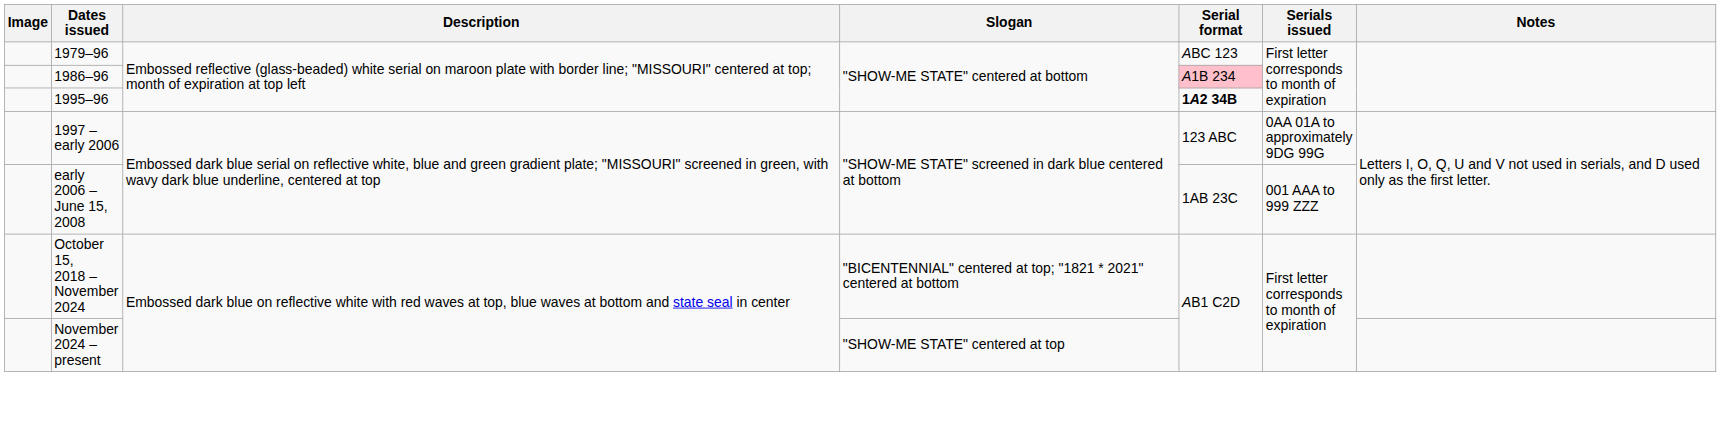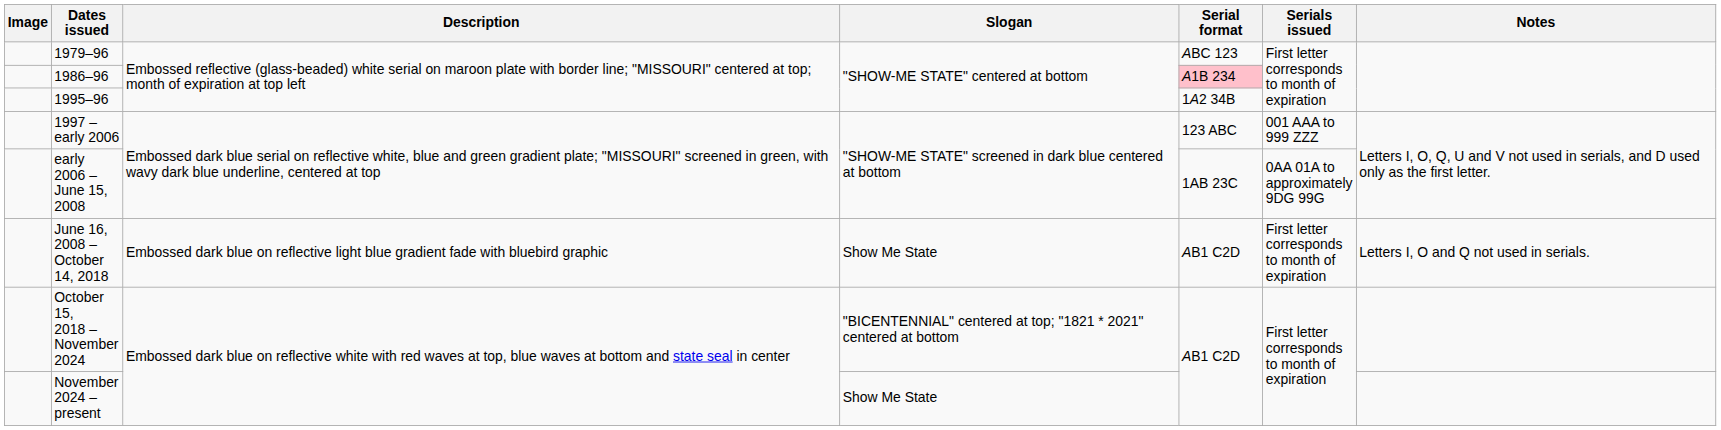 <table class="wikitable">
 <tr>
 <th>Image</th>
 <th style="width:75px;">Dates issued</th>
 <th>Description</th>
 <th>Slogan</th>
 <th>Serial format</th>
 <th style="width:100px;">Serials issued</th>
 <th>Notes</th>
 </tr>
 <tr>
 <td></td>
 <td>1979–96</td>
 <td rowspan=3>Embossed reflective (glass-beaded) white serial on maroon plate with border line; "MISSOURI" centered at top; month of expiration at top left</td>
 <td rowspan=3>"SHOW-ME STATE" centered at bottom</td>
 <td><em>A</em>BC 123</td>
 <td rowspan="3">First letter corresponds to month of expiration</td>
 <td rowspan="3"></td>
 </tr>
 <tr>
 <td></td>
 <td>1986–96</td>
 <td style="background: pink;"><em>A</em>1B 234</td>
 </tr>
 <tr>
 <td></td>
 <td>1995–96</td>
-<td><strong>1<em>A</em>2 34B</strong></td>
+<td>1<em>A</em>2 34B</td>
 </tr>
 <tr>
 <td></td>
 <td>1997 – early 2006</td>
 <td rowspan="2">Embossed dark blue serial on reflective white, blue and green gradient plate; "MISSOURI" screened in green, with wavy dark blue underline, centered at top</td>
 <td rowspan="2">"SHOW-ME STATE" screened in dark blue centered at bottom</td>
 <td>123 ABC</td>
-<td>0AA 01A to approximately 9DG 99G</td>
+<td>001 AAA to 999 ZZZ</td>
 <td rowspan="2">Letters I, O, Q, U and V not used in serials, and D used only as the first letter.</td>
 </tr>
 <tr>
 <td></td>
 <td>early 2006 – June 15, 2008</td>
 <td>1AB 23C</td>
-<td>001 AAA to 999 ZZZ</td>
+<td>0AA 01A to approximately 9DG 99G</td>
+</tr>
+<tr>
+<td></td>
+<td>June 16, 2008 – October 14, 2018</td>
+<td>Embossed dark blue on reflective light blue gradient fade with bluebird graphic</td>
+<td>Show Me State</td>
+<td><em>A</em>B1 C2D</td>
+<td>First letter corresponds to month of expiration</td>
+<td>Letters I, O and Q not used in serials.</td>
 </tr>
 <tr>
 <td></td>
 <td>October 15, 2018 – November 2024</td>
 <td rowspan="2">Embossed dark blue on reflective white with red waves at top, blue waves at bottom and <a href='#'>state seal</a> in center</td>
 <td>"BICENTENNIAL" centered at top; "1821 * 2021" centered at bottom</td>
 <td rowspan="2"><em>A</em>B1 C2D</td>
 <td rowspan="2">First letter corresponds to month of expiration</td>
 <td></td>
 </tr>
 <tr>
 <td></td>
 <td>November 2024 – present</td>
-<td>"SHOW-ME STATE" centered at top</td>
+<td>Show Me State</td>
 <td></td>
 </tr>
 </table>
